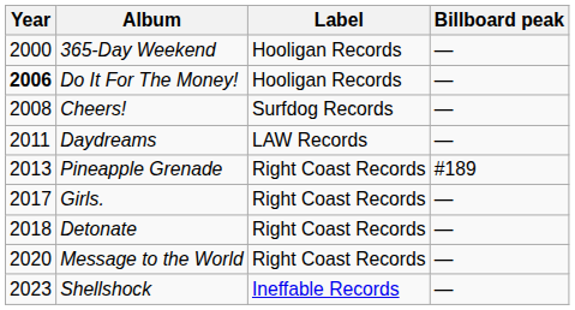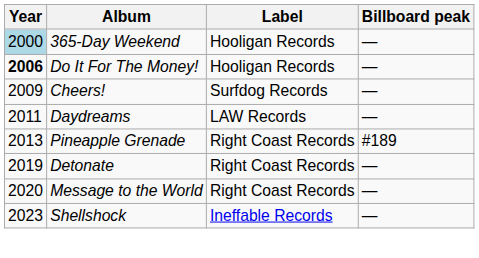 <table class="wikitable">
 <tr>
 <th>Year</th>
 <th>Album</th>
 <th>Label</th>
 <th>Billboard peak</th>
 </tr>
 <tr>
-<td>2000</td>
+<td style="background: lightblue;">2000</td>
 <td><em>365-Day Weekend</em></td>
 <td>Hooligan Records</td>
 <td>—</td>
 </tr>
 <tr>
 <td><strong>2006</strong></td>
 <td><em>Do It For The Money!</em></td>
 <td>Hooligan Records</td>
 <td>—</td>
 </tr>
 <tr>
-<td>2008</td>
+<td>2009</td>
 <td><em>Cheers!</em></td>
 <td>Surfdog Records</td>
 <td>—</td>
 </tr>
 <tr>
 <td>2011</td>
 <td><em>Daydreams</em></td>
 <td>LAW Records</td>
 <td>—</td>
 </tr>
 <tr>
 <td>2013</td>
 <td><em>Pineapple Grenade</em></td>
 <td>Right Coast Records</td>
 <td>#189</td>
 </tr>
 <tr>
-<td>2017</td>
-<td><em>Girls.</em></td>
-<td>Right Coast Records</td>
-<td>—</td>
-</tr>
-<tr>
-<td>2018</td>
+<td>2019</td>
 <td><em>Detonate</em></td>
 <td>Right Coast Records</td>
 <td>—</td>
 </tr>
 <tr>
 <td>2020</td>
 <td><em>Message to the World</em></td>
 <td>Right Coast Records</td>
 <td>—</td>
 </tr>
 <tr>
 <td>2023</td>
 <td><em>Shellshock</em></td>
 <td><a href='#'>Ineffable Records</a></td>
 <td>—</td>
 </tr>
 </table>
